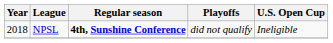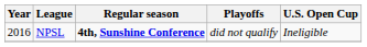 <table class="wikitable">
 <tr>
 <th>Year</th>
 <th>League</th>
 <th>Regular season</th>
 <th>Playoffs</th>
 <th>U.S. Open Cup</th>
 </tr>
 <tr>
-<td>2018</td>
+<td>2016</td>
 <td><a href='#'>NPSL</a></td>
 <td><strong>4th, <a href='#'>Sunshine Conference</a></strong></td>
 <td><em>did not qualify</em></td>
 <td><em>Ineligible</em></td>
 </tr>
 <tr>
 </tr>
 </table>
